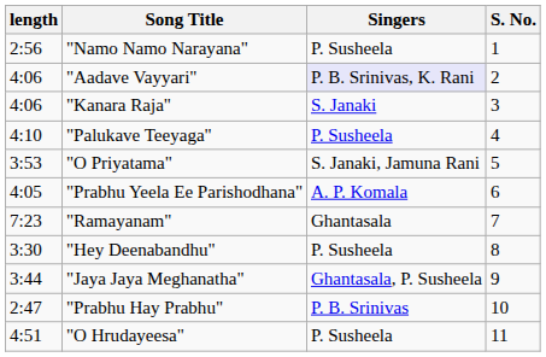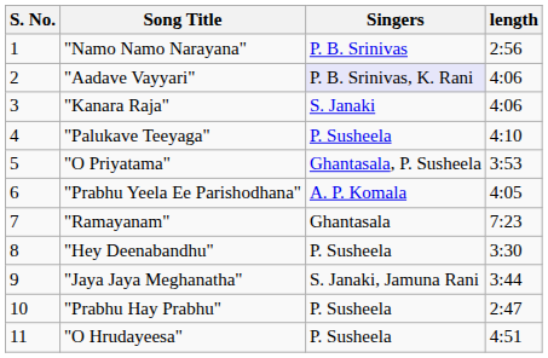 <table class="wikitable">
 <tr>
-<th>length</th>
+<th>S. No.</th>
 <th>Song Title</th>
 <th>Singers</th>
-<th>S. No.</th>
+<th>length</th>
 </tr>
 <tr>
+<td>1</td>
+<td>"Namo Namo Narayana"</td>
+<td><a href='#'>P. B. Srinivas</a></td>
 <td>2:56</td>
-<td>"Namo Namo Narayana"</td>
-<td>P. Susheela</td>
-<td>1</td>
 </tr>
 <tr>
-<td>4:06</td>
+<td>2</td>
 <td>"Aadave Vayyari"</td>
 <td style="background: lavender;">P. B. Srinivas, K. Rani</td>
-<td>2</td>
+<td>4:06</td>
 </tr>
 <tr>
-<td>4:06</td>
+<td>3</td>
 <td>"Kanara Raja"</td>
 <td><a href='#'>S. Janaki</a></td>
-<td>3</td>
+<td>4:06</td>
 </tr>
 <tr>
-<td>4:10</td>
+<td>4</td>
 <td>"Palukave Teeyaga"</td>
 <td><a href='#'>P. Susheela</a></td>
-<td>4</td>
+<td>4:10</td>
 </tr>
 <tr>
+<td>5</td>
+<td>"O Priyatama"</td>
+<td><a href='#'>Ghantasala</a>, P. Susheela</td>
 <td>3:53</td>
-<td>"O Priyatama"</td>
-<td>S. Janaki, Jamuna Rani</td>
-<td>5</td>
 </tr>
 <tr>
-<td>4:05</td>
+<td>6</td>
 <td>"Prabhu Yeela Ee Parishodhana"</td>
 <td><a href='#'>A. P. Komala</a></td>
-<td>6</td>
+<td>4:05</td>
 </tr>
 <tr>
-<td>7:23</td>
+<td>7</td>
 <td>"Ramayanam"</td>
 <td>Ghantasala</td>
-<td>7</td>
+<td>7:23</td>
 </tr>
 <tr>
-<td>3:30</td>
+<td>8</td>
 <td>"Hey Deenabandhu"</td>
 <td>P. Susheela</td>
-<td>8</td>
+<td>3:30</td>
 </tr>
 <tr>
+<td>9</td>
+<td>"Jaya Jaya Meghanatha"</td>
+<td>S. Janaki, Jamuna Rani</td>
 <td>3:44</td>
-<td>"Jaya Jaya Meghanatha"</td>
-<td><a href='#'>Ghantasala</a>, P. Susheela</td>
-<td>9</td>
 </tr>
 <tr>
+<td>10</td>
+<td>"Prabhu Hay Prabhu"</td>
+<td>P. Susheela</td>
 <td>2:47</td>
-<td>"Prabhu Hay Prabhu"</td>
-<td><a href='#'>P. B. Srinivas</a></td>
-<td>10</td>
 </tr>
 <tr>
-<td>4:51</td>
+<td>11</td>
 <td>"O Hrudayeesa"</td>
 <td>P. Susheela</td>
-<td>11</td>
+<td>4:51</td>
 </tr>
 </table>
